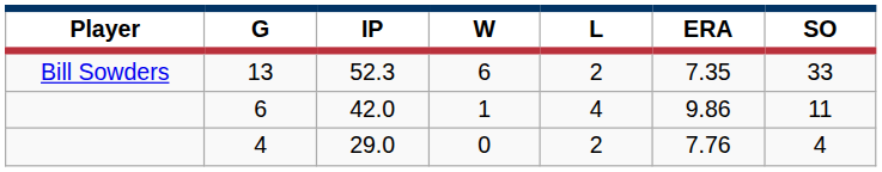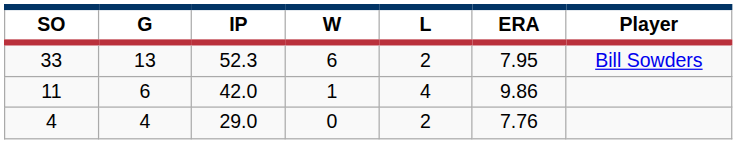 <table class="wikitable sortable">
 <tr>
-<th style="background:#FFFFFF; border-top:#023465 5px solid; border-bottom:#ba313c 5px solid;" width="16%">Player</th>
+<th style="background:#FFFFFF; border-top:#023465 5px solid; border-bottom:#ba313c 5px solid;" width="9%">SO</th>
 <th style="background:#FFFFFF; border-top:#023465 5px solid; border-bottom:#ba313c 5px solid;" width="9%">G</th>
 <th style="background:#FFFFFF; border-top:#023465 5px solid; border-bottom:#ba313c 5px solid;" width="9%">IP</th>
 <th style="background:#FFFFFF; border-top:#023465 5px solid; border-bottom:#ba313c 5px solid;" width="9%">W</th>
 <th style="background:#FFFFFF; border-top:#023465 5px solid; border-bottom:#ba313c 5px solid;" width="9%">L</th>
 <th style="background:#FFFFFF; border-top:#023465 5px solid; border-bottom:#ba313c 5px solid;" width="9%">ERA</th>
-<th style="background:#FFFFFF; border-top:#023465 5px solid; border-bottom:#ba313c 5px solid;" width="9%">SO</th>
+<th style="background:#FFFFFF; border-top:#023465 5px solid; border-bottom:#ba313c 5px solid;" width="16%">Player</th>
 </tr>
 <tr align="center">
-<td><a href='#'>Bill Sowders</a></td>
+<td>33</td>
 <td>13</td>
 <td>52.3</td>
 <td>6</td>
 <td>2</td>
-<td>7.35</td>
-<td>33</td>
+<td>7.95</td>
+<td><a href='#'>Bill Sowders</a></td>
 </tr>
 <tr align=center>
-<td></td>
+<td>11</td>
 <td>6</td>
 <td>42.0</td>
 <td>1</td>
 <td>4</td>
 <td>9.86</td>
-<td>11</td>
+<td></td>
 </tr>
 <tr align="center">
-<td></td>
+<td>4</td>
 <td>4</td>
 <td>29.0</td>
 <td>0</td>
 <td>2</td>
 <td>7.76</td>
-<td>4</td>
+<td></td>
 </tr>
 </table>
